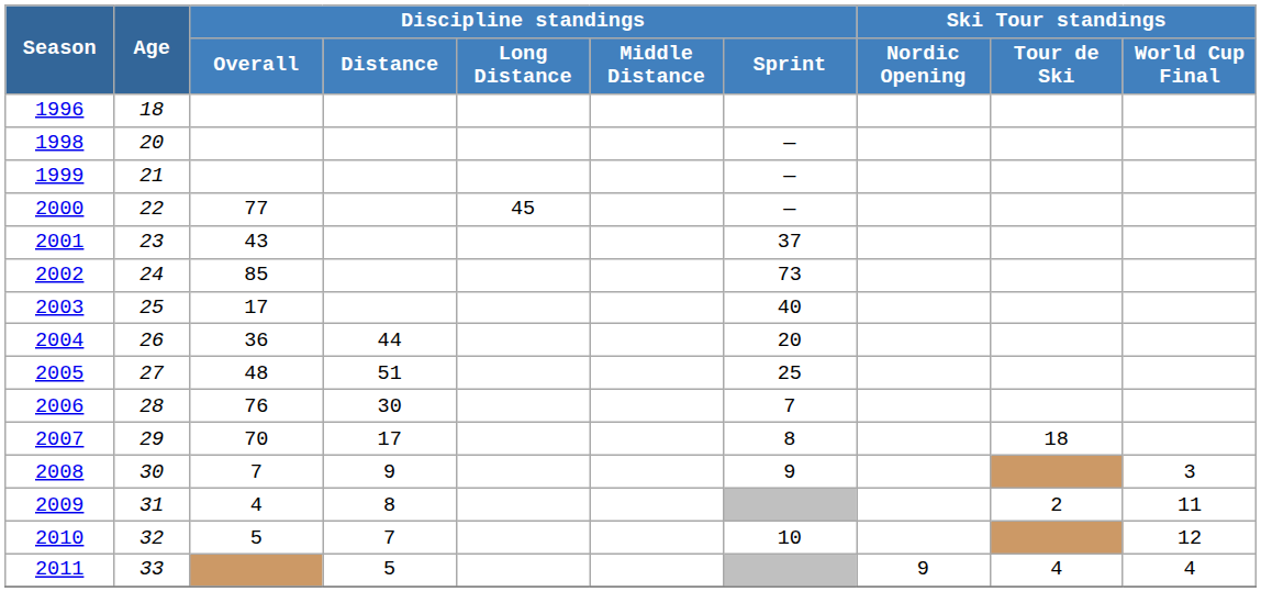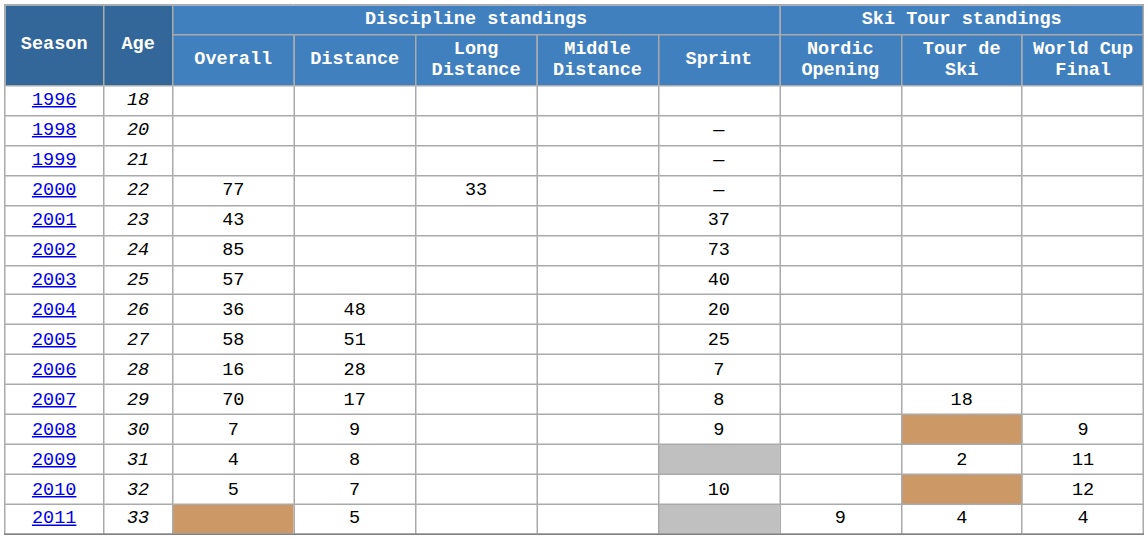 <table class="wikitable" style="font-size:95%; text-align:center; border:grey solid 1px; border-collapse:collapse; background:#ffffff;">
 <tr>
 <th style="background-color:#369; color:white; width:60px;" rowspan="2"> Season </th>
 <th style="background-color:#369; color:white; width:40px;" rowspan="2"> Age </th>
 <th style="background-color:#4180be; color:white;" colspan="5">Discipline standings</th>
 <th style="background-color:#4180be; color:white;" colspan="3">Ski Tour standings</th>
 </tr>
 <tr>
 <th style="background-color:#4180be; color:white; width:75px;">Overall</th>
 <th style="background-color:#4180be; color:white; width:75px;">Distance</th>
 <th style="background-color:#4180be; color:white; width:75px;">Long Distance</th>
 <th style="background-color:#4180be; color:white; width:75px;">Middle Distance</th>
 <th style="background-color:#4180be; color:white; width:75px;">Sprint</th>
 <th style="background-color:#4180be; color:white; width:75px;">Nordic<br>Opening</th>
 <th style="background-color:#4180be; color:white; width:75px;">Tour de<br>Ski</th>
 <th style="background-color:#4180be; color:white; width:75px;">World Cup<br>Final</th>
 </tr>
 <tr>
 <td><a href='#'>1996</a></td>
 <td><em>18</em></td>
 <td></td>
 <td></td>
 <td></td>
 <td></td>
 <td></td>
 <td></td>
 <td></td>
 <td></td>
 </tr>
 <tr>
 <td><a href='#'>1998</a></td>
 <td><em>20</em></td>
 <td></td>
 <td></td>
 <td></td>
 <td></td>
 <td>—</td>
 <td></td>
 <td></td>
 <td></td>
 </tr>
 <tr>
 <td><a href='#'>1999</a></td>
 <td><em>21</em></td>
 <td></td>
 <td></td>
 <td></td>
 <td></td>
 <td>—</td>
 <td></td>
 <td></td>
 <td></td>
 </tr>
 <tr>
 <td><a href='#'>2000</a></td>
 <td><em>22</em></td>
 <td>77</td>
 <td></td>
-<td>45</td>
+<td>33</td>
 <td></td>
 <td>—</td>
 <td></td>
 <td></td>
 <td></td>
 </tr>
 <tr>
 <td><a href='#'>2001</a></td>
 <td><em>23</em></td>
 <td>43</td>
 <td></td>
 <td></td>
 <td></td>
 <td>37</td>
 <td></td>
 <td></td>
 <td></td>
 </tr>
 <tr>
 <td><a href='#'>2002</a></td>
 <td><em>24</em></td>
 <td>85</td>
 <td></td>
 <td></td>
 <td></td>
 <td>73</td>
 <td></td>
 <td></td>
 <td></td>
 </tr>
 <tr>
 <td><a href='#'>2003</a></td>
 <td><em>25</em></td>
-<td>17</td>
+<td>57</td>
 <td></td>
 <td></td>
 <td></td>
 <td>40</td>
 <td></td>
 <td></td>
 <td></td>
 </tr>
 <tr>
 <td><a href='#'>2004</a></td>
 <td><em>26</em></td>
 <td>36</td>
-<td>44</td>
+<td>48</td>
 <td></td>
 <td></td>
 <td>20</td>
 <td></td>
 <td></td>
 <td></td>
 </tr>
 <tr>
 <td><a href='#'>2005</a></td>
 <td><em>27</em></td>
-<td>48</td>
+<td>58</td>
 <td>51</td>
 <td></td>
 <td></td>
 <td>25</td>
 <td></td>
 <td></td>
 <td></td>
 </tr>
 <tr>
 <td><a href='#'>2006</a></td>
 <td><em>28</em></td>
-<td>76</td>
-<td>30</td>
+<td>16</td>
+<td>28</td>
 <td></td>
 <td></td>
 <td>7</td>
 <td></td>
 <td></td>
 <td></td>
 </tr>
 <tr>
 <td><a href='#'>2007</a></td>
 <td><em>29</em></td>
 <td>70</td>
 <td>17</td>
 <td></td>
 <td></td>
 <td>8</td>
 <td></td>
 <td>18</td>
 <td></td>
 </tr>
 <tr>
 <td><a href='#'>2008</a></td>
 <td><em>30</em></td>
 <td>7</td>
 <td>9</td>
 <td></td>
 <td></td>
 <td>9</td>
 <td></td>
 <td style="background:#c96;"></td>
-<td>3</td>
+<td>9</td>
 </tr>
 <tr>
 <td><a href='#'>2009</a></td>
 <td><em>31</em></td>
 <td>4</td>
 <td>8</td>
 <td></td>
 <td></td>
 <td style="background:silver;"></td>
 <td></td>
 <td>2</td>
 <td>11</td>
 </tr>
 <tr>
 <td><a href='#'>2010</a></td>
 <td><em>32</em></td>
 <td>5</td>
 <td>7</td>
 <td></td>
 <td></td>
 <td>10</td>
 <td></td>
 <td style="background:#c96;"></td>
 <td>12</td>
 </tr>
 <tr>
 <td><a href='#'>2011</a></td>
 <td><em>33</em></td>
 <td style="background:#c96;"></td>
 <td>5</td>
 <td></td>
 <td></td>
 <td style="background:silver;"></td>
 <td>9</td>
 <td>4</td>
 <td>4</td>
 </tr>
 <tr>
 </tr>
 </table>
